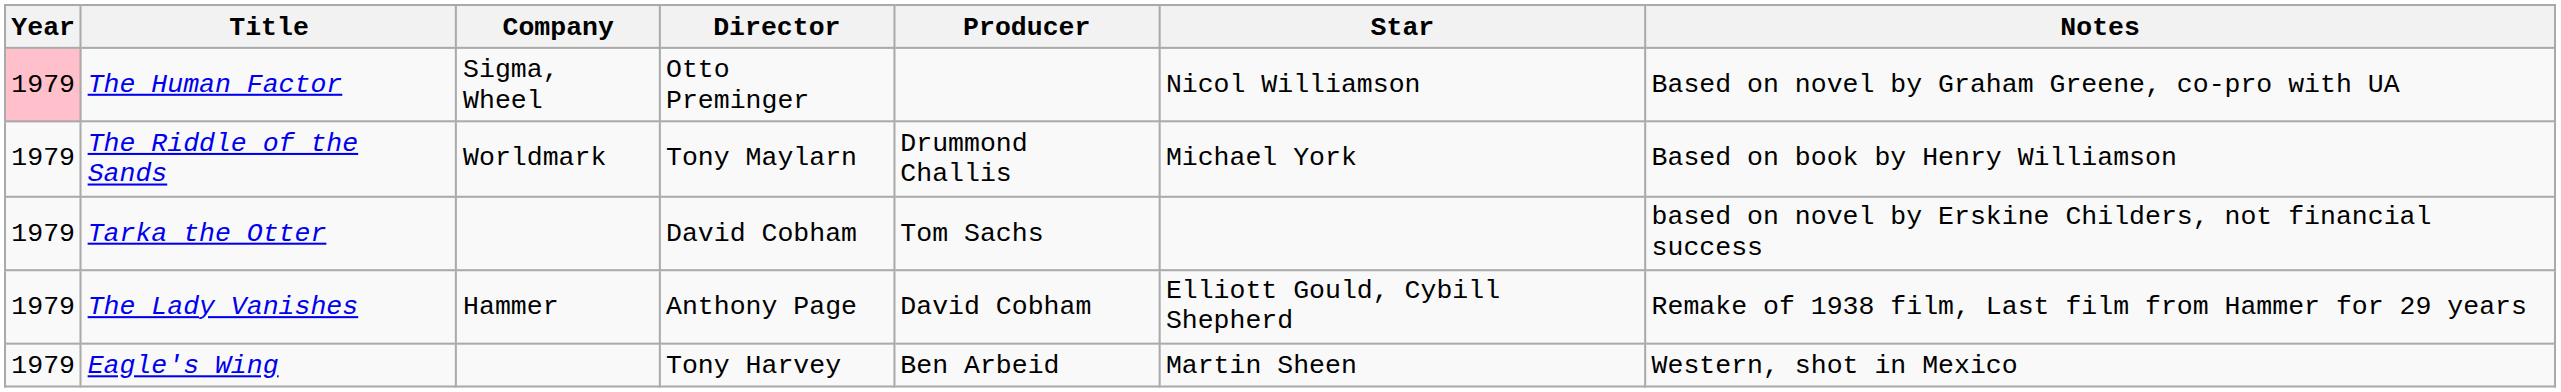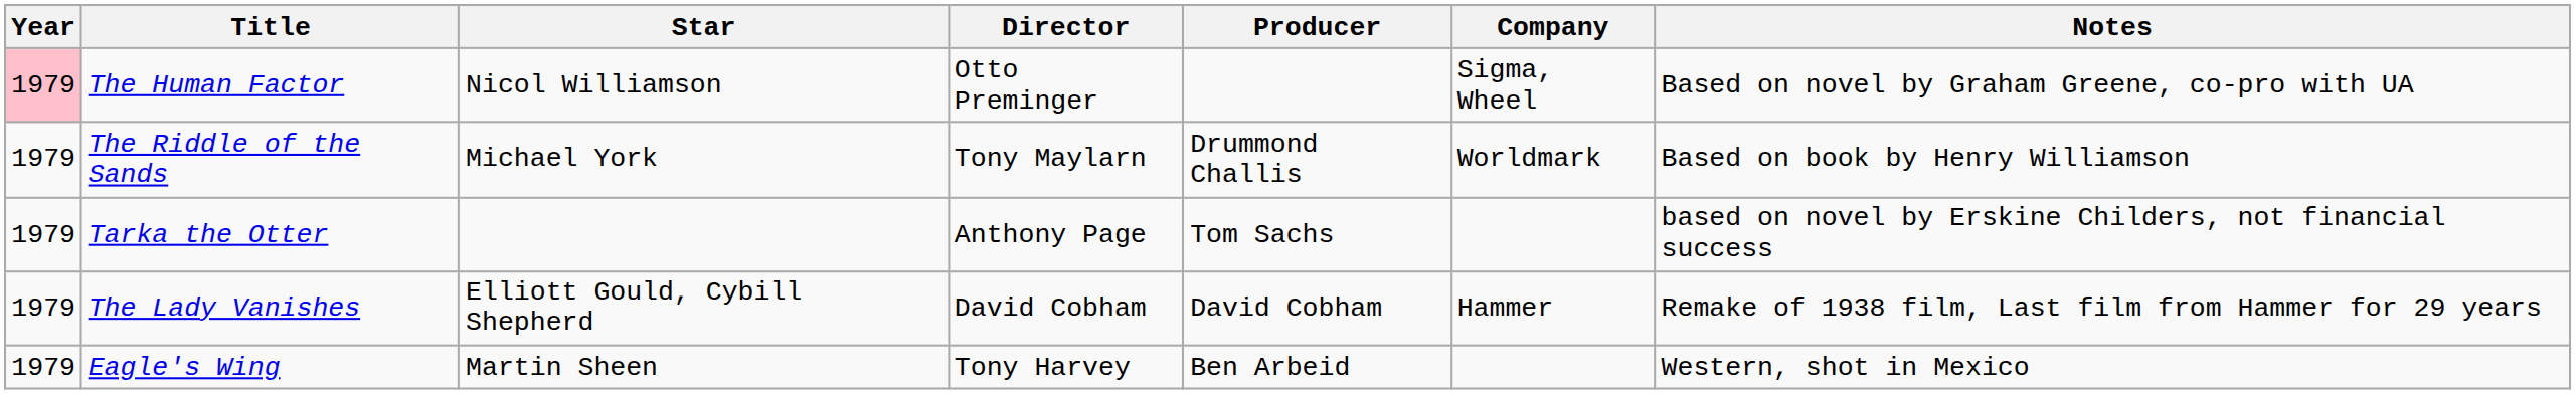 <table class="wikitable sortable">
 <tr>
 <th>Year</th>
 <th>Title</th>
-<th>Company</th>
+<th>Star</th>
 <th>Director</th>
 <th>Producer</th>
-<th>Star</th>
+<th>Company</th>
 <th>Notes</th>
 </tr>
 <tr>
 <td style="background: pink;">1979</td>
 <td><em><a href='#'>The Human Factor</a></em></td>
-<td>Sigma, Wheel</td>
+<td>Nicol Williamson</td>
 <td>Otto Preminger</td>
 <td></td>
-<td>Nicol Williamson</td>
+<td>Sigma, Wheel</td>
 <td>Based on novel by Graham Greene, co-pro with UA</td>
 </tr>
 <tr>
 <td>1979</td>
 <td><em><a href='#'>The Riddle of the Sands</a></em></td>
-<td>Worldmark</td>
+<td>Michael York</td>
 <td>Tony Maylarn</td>
 <td>Drummond Challis</td>
-<td>Michael York</td>
+<td>Worldmark</td>
 <td>Based on book by Henry Williamson</td>
 </tr>
 <tr>
 <td>1979</td>
 <td><em><a href='#'>Tarka the Otter</a></em></td>
 <td></td>
-<td>David Cobham</td>
+<td>Anthony Page</td>
 <td>Tom Sachs</td>
 <td></td>
 <td>based on novel by Erskine Childers, not financial success</td>
 </tr>
 <tr>
 <td>1979</td>
 <td><em><a href='#'>The Lady Vanishes</a></em></td>
+<td>Elliott Gould, Cybill Shepherd</td>
+<td>David Cobham</td>
+<td>David Cobham</td>
 <td>Hammer</td>
-<td>Anthony Page</td>
-<td>David Cobham</td>
-<td>Elliott Gould, Cybill Shepherd</td>
 <td>Remake of 1938 film, Last film from Hammer for 29 years</td>
 </tr>
 <tr>
 <td>1979</td>
 <td><em><a href='#'>Eagle's Wing</a></em></td>
-<td></td>
+<td>Martin Sheen</td>
 <td>Tony Harvey</td>
 <td>Ben Arbeid</td>
-<td>Martin Sheen</td>
+<td></td>
 <td>Western, shot in Mexico</td>
 </tr>
 </table>
